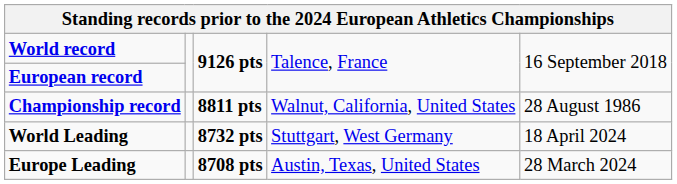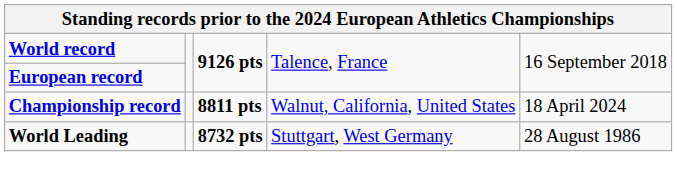 <table class="wikitable">
 <tr>
 <th colspan="5">Standing records prior to the 2024 European Athletics Championships</th>
 </tr>
 <tr>
 <td><strong><a href='#'>World record</a></strong></td>
 <td rowspan=2></td>
 <td rowspan=2><strong>9126 pts</strong></td>
 <td rowspan=2><a href='#'>Talence</a>, <a href='#'>France</a></td>
 <td rowspan=2>16 September 2018</td>
 </tr>
 <tr>
 <td><strong><a href='#'>European record</a></strong></td>
 </tr>
 <tr>
 <td><strong><a href='#'>Championship record</a></strong></td>
 <td></td>
 <td><strong>8811 pts</strong></td>
 <td><a href='#'>Walnut, California</a>, <a href='#'>United States</a></td>
-<td>28 August 1986</td>
+<td>18 April 2024</td>
 </tr>
 <tr>
 <td><strong>World Leading</strong></td>
 <td></td>
 <td><strong>8732 pts</strong></td>
 <td><a href='#'>Stuttgart</a>, <a href='#'>West Germany</a></td>
-<td>18 April 2024</td>
-</tr>
-<tr>
-<td><strong>Europe Leading</strong></td>
-<td></td>
-<td><strong>8708 pts</strong></td>
-<td><a href='#'>Austin, Texas</a>, <a href='#'>United States</a></td>
-<td>28 March 2024</td>
+<td>28 August 1986</td>
 </tr>
 </table>
